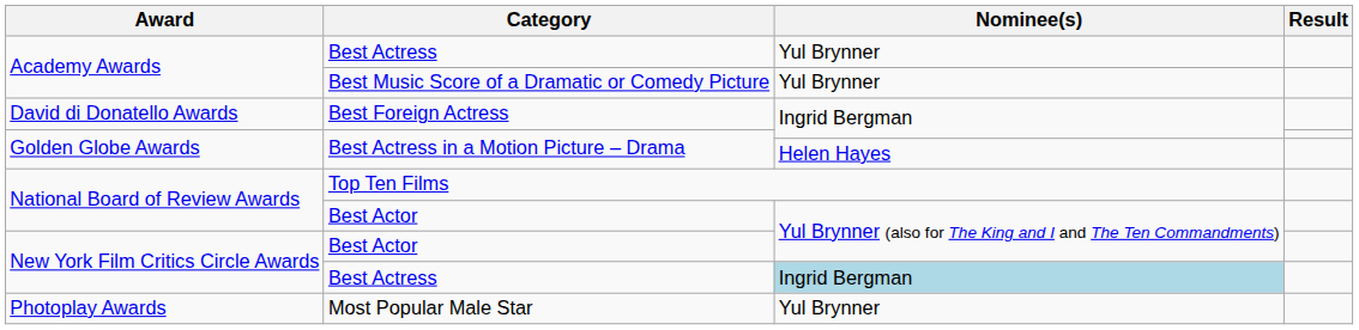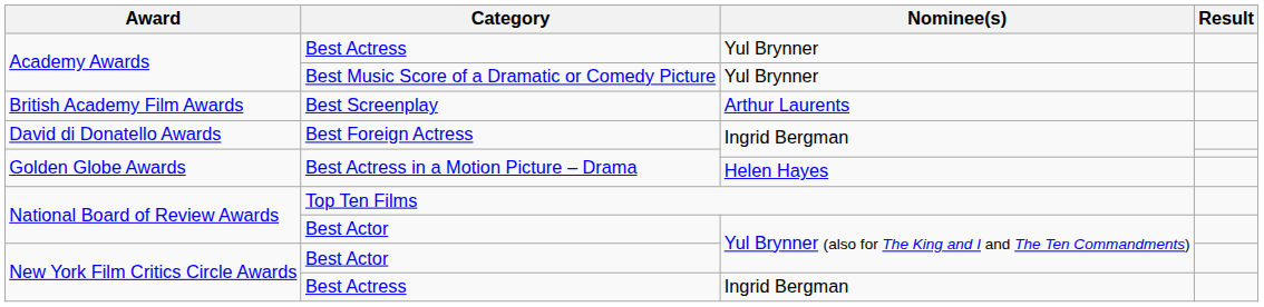 <table class="wikitable plainrowheaders">
 <tr>
 <th>Award</th>
 <th>Category</th>
 <th>Nominee(s)</th>
 <th>Result</th>
 </tr>
 <tr>
 <td rowspan="2"><a href='#'>Academy Awards</a></td>
 <td><a href='#'>Best Actress</a></td>
 <td>Yul Brynner</td>
 <td></td>
 </tr>
 <tr>
 <td><a href='#'>Best Music Score of a Dramatic or Comedy Picture</a></td>
 <td>Yul Brynner</td>
+<td></td>
+</tr>
+<tr>
+<td><a href='#'>British Academy Film Awards</a></td>
+<td><a href='#'>Best Screenplay</a></td>
+<td><a href='#'>Arthur Laurents</a></td>
 <td></td>
 </tr>
 <tr>
 <td><a href='#'>David di Donatello Awards</a></td>
 <td><a href='#'>Best Foreign Actress</a></td>
 <td rowspan="2">Ingrid Bergman</td>
 <td></td>
 </tr>
 <tr>
 <td rowspan="2"><a href='#'>Golden Globe Awards</a></td>
 <td rowspan="2"><a href='#'>Best Actress in a Motion Picture – Drama</a></td>
 <td></td>
 </tr>
 <tr>
 <td><a href='#'>Helen Hayes</a></td>
 <td></td>
 </tr>
 <tr>
 <td rowspan="2"><a href='#'>National Board of Review Awards</a></td>
 <td colspan="2"><a href='#'>Top Ten Films</a></td>
 <td></td>
 </tr>
 <tr>
 <td><a href='#'>Best Actor</a></td>
 <td rowspan="2"><a href='#'>Yul Brynner</a> <small>(also for <em><a href='#'>The King and I</a></em> and <em><a href='#'>The Ten Commandments</a></em>)</small></td>
 <td></td>
 </tr>
 <tr>
 <td rowspan="2"><a href='#'>New York Film Critics Circle Awards</a></td>
 <td><a href='#'>Best Actor</a></td>
 <td></td>
 </tr>
 <tr>
 <td><a href='#'>Best Actress</a></td>
-<td style="background: lightblue;">Ingrid Bergman</td>
-<td></td>
-</tr>
-<tr>
-<td><a href='#'>Photoplay Awards</a></td>
-<td>Most Popular Male Star</td>
-<td>Yul Brynner</td>
+<td>Ingrid Bergman</td>
 <td></td>
 </tr>
 </table>
